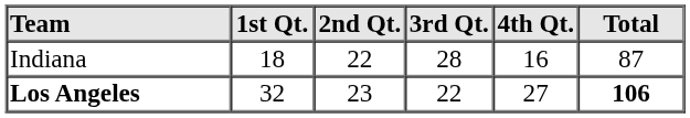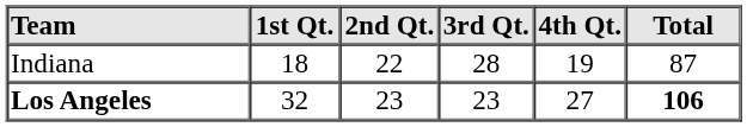 <table border=1 cellspacing=0 width=425 style="margin-left:3em;">
 <tr style="text-align:center; background-color:#e6e6e6;">
 <th align=left width=16%>Team</th>
 <th width=6%>1st Qt.</th>
 <th width=6%>2nd Qt.</th>
 <th width=6%>3rd Qt.</th>
 <th width=6%>4th Qt.</th>
 <th width=6%>Total</th>
 </tr>
 <tr style="text-align:center;">
 <td align=left>Indiana</td>
 <td>18</td>
 <td>22</td>
 <td>28</td>
-<td>16</td>
+<td>19</td>
 <td>87</td>
 </tr>
 <tr style="text-align:center;">
 <td align=left><strong>Los Angeles</strong></td>
 <td>32</td>
 <td>23</td>
-<td>22</td>
+<td>23</td>
 <td>27</td>
 <td><strong>106</strong></td>
 </tr>
 <tr style="text-align:center;">
 </tr>
 </table>
